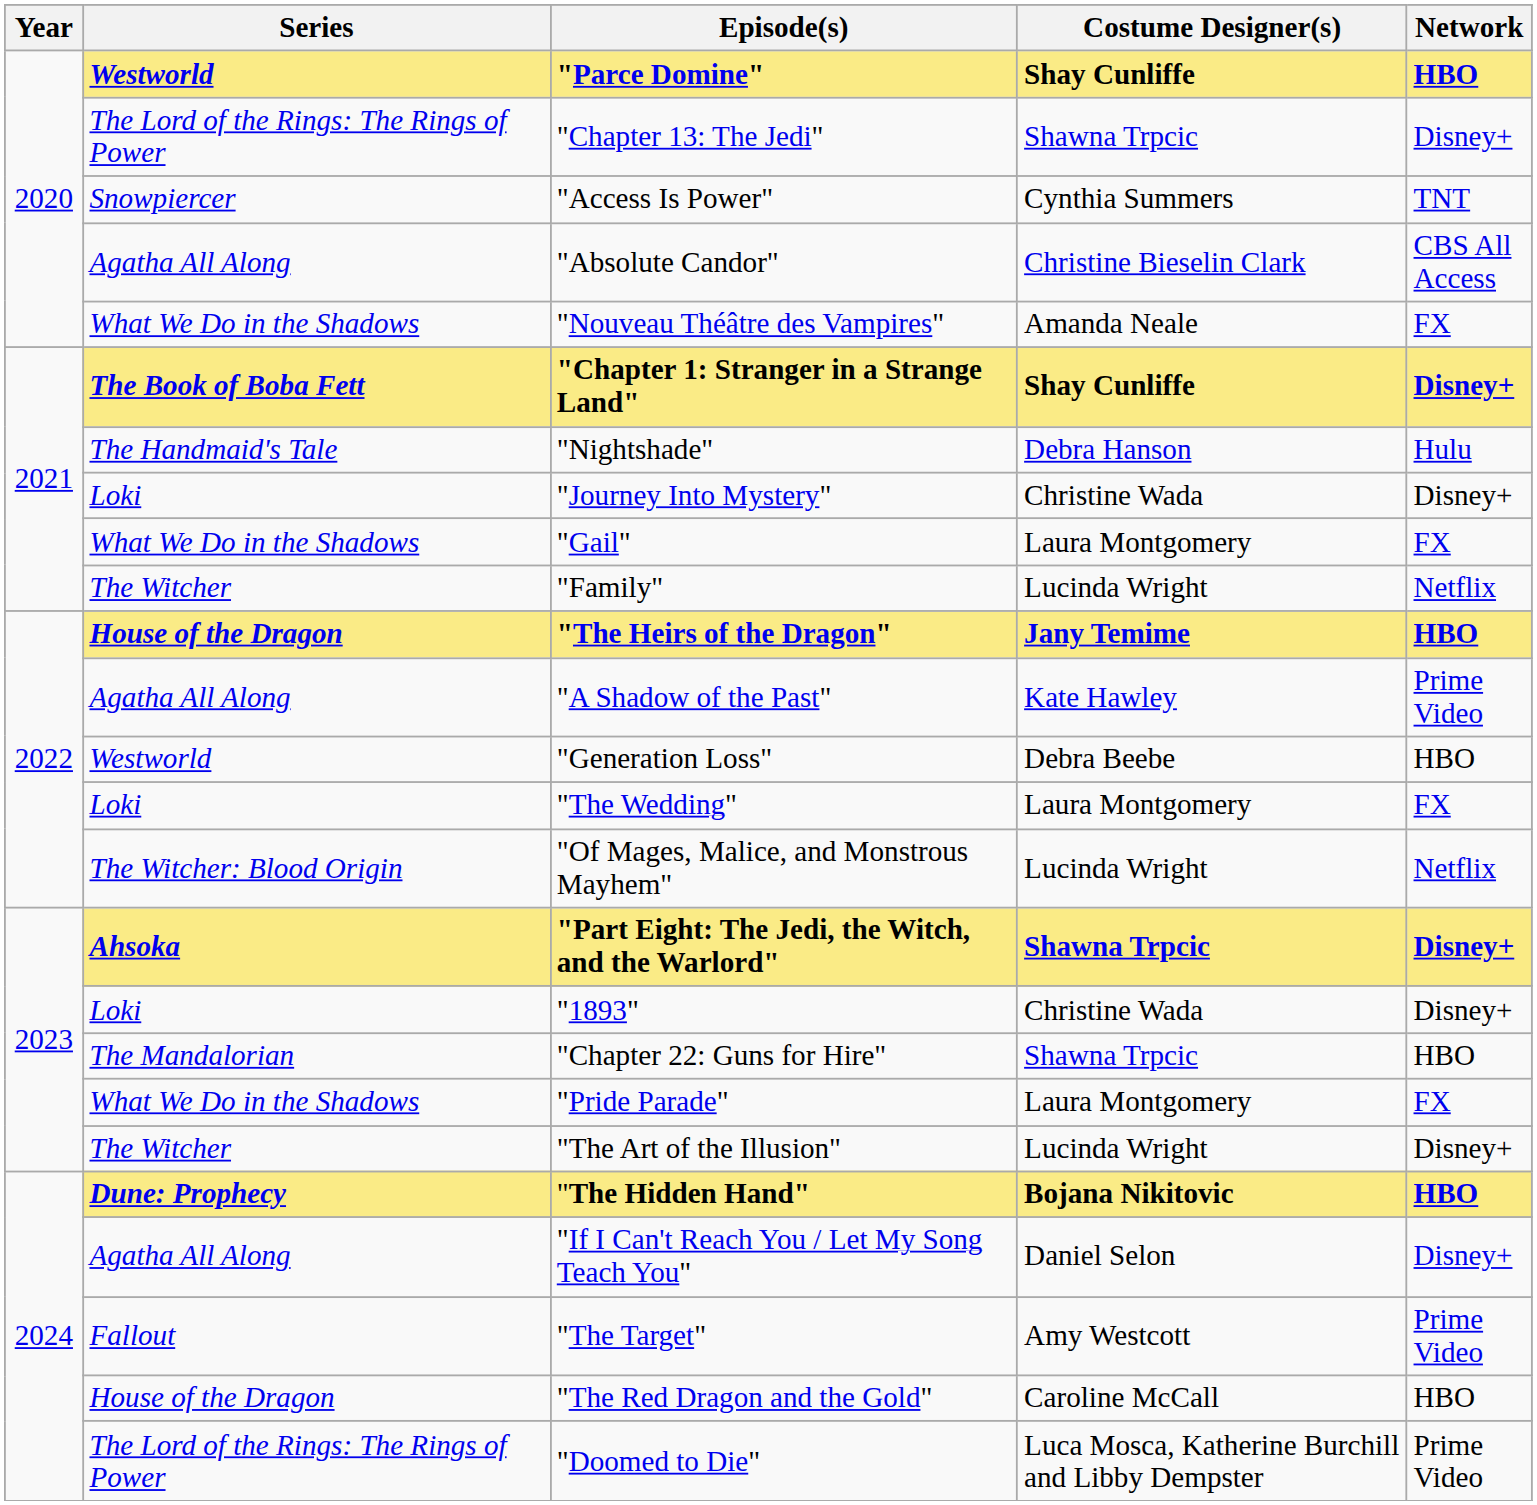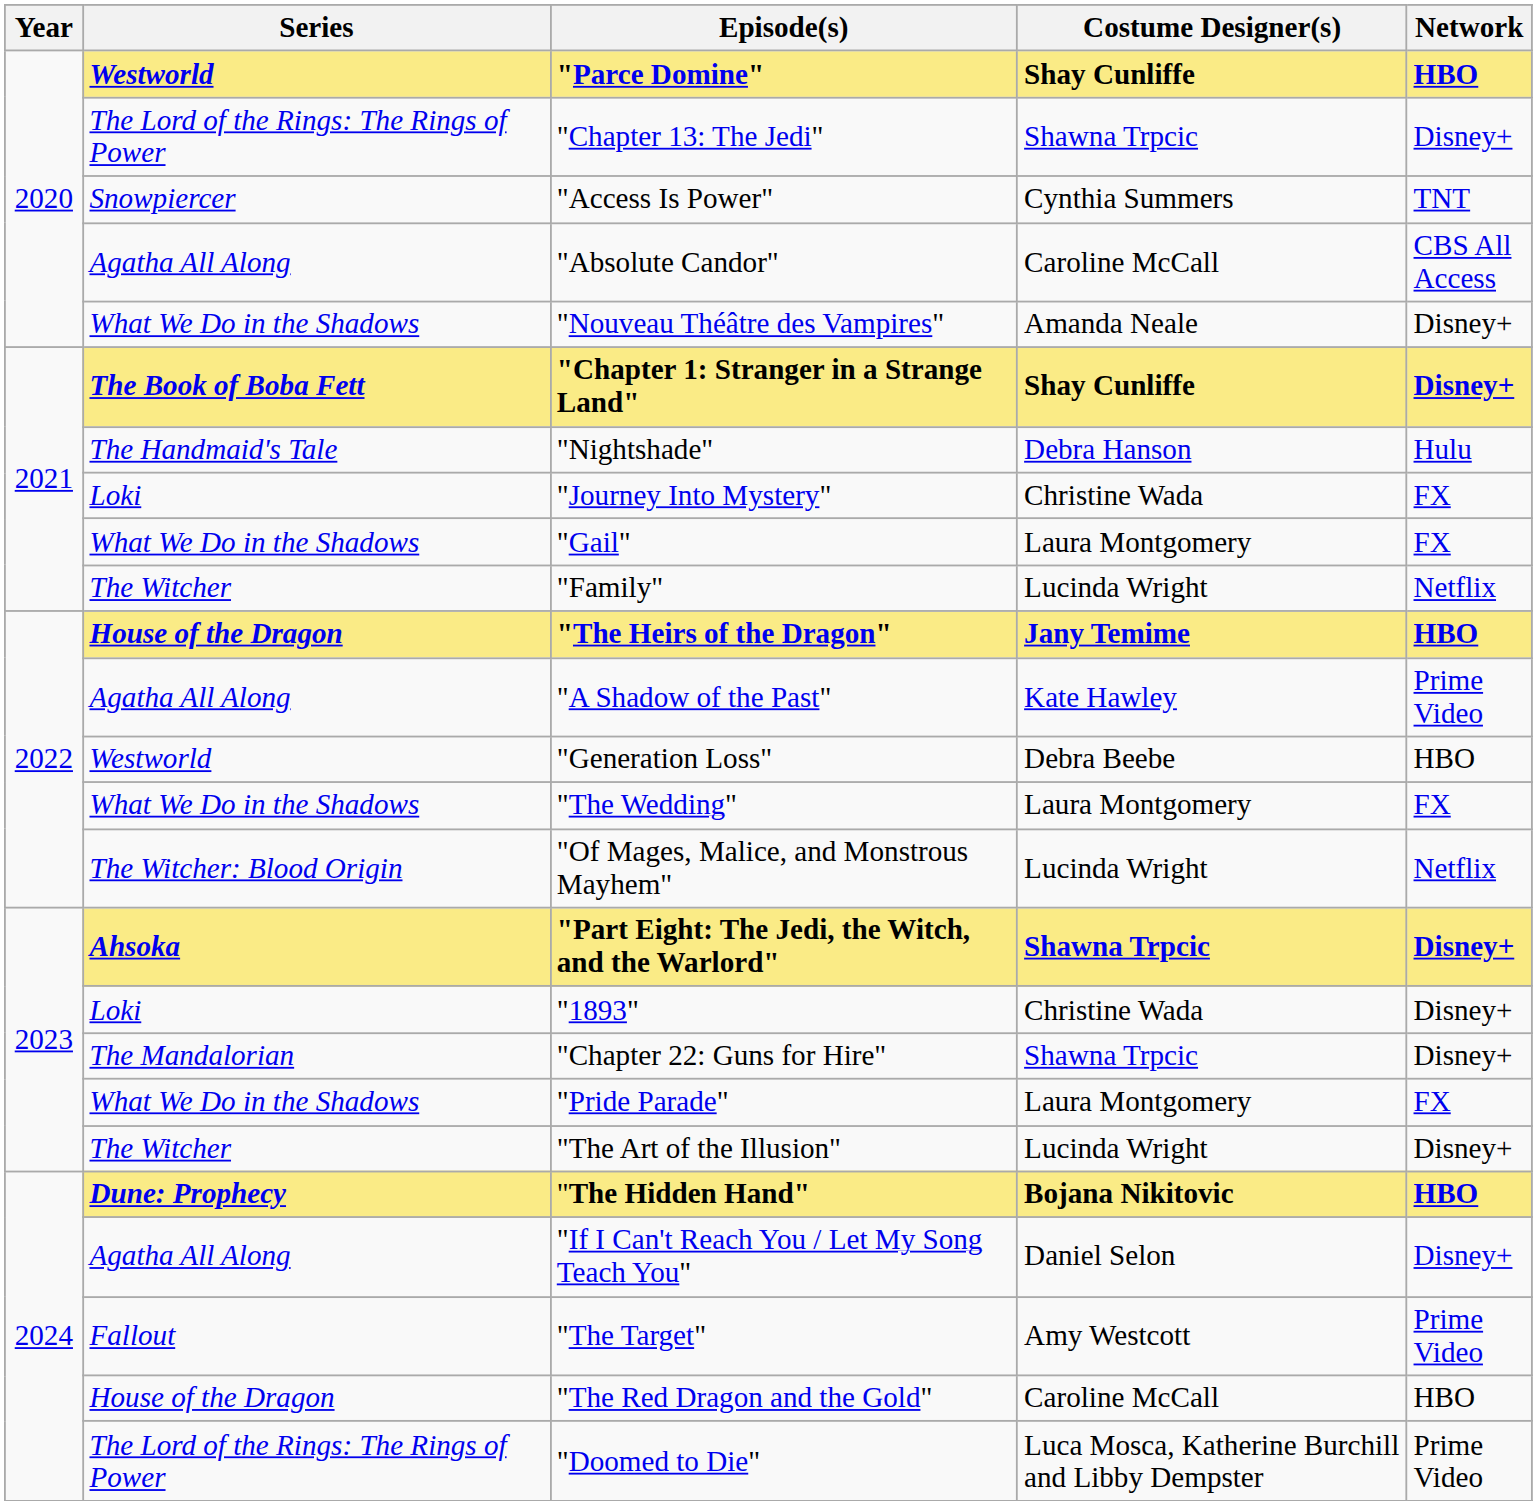 <table class="wikitable" width="95%" cellpadding="4">
 <tr>
 <th width="5%">Year</th>
 <th width="30%">Series</th>
 <th width="30%">Episode(s)</th>
 <th width="25%">Costume Designer(s)</th>
 <th width="8%">Network</th>
 </tr>
 <tr>
 <td rowspan="5" style="text-align:center;"><a href='#'>2020</a> <br></td>
 <td style="background:#FAEB86;"><strong><em><a href='#'>Westworld</a></em></strong></td>
 <td style="background:#FAEB86;"><strong>"<a href='#'>Parce Domine</a>"</strong></td>
 <td style="background:#FAEB86;"><strong>Shay Cunliffe</strong></td>
 <td style="background:#FAEB86;"><strong><a href='#'>HBO</a></strong></td>
 </tr>
 <tr>
 <td><em><a href='#'>The Lord of the Rings: The Rings of Power</a></em></td>
 <td>"<a href='#'>Chapter 13: The Jedi</a>"</td>
 <td><a href='#'>Shawna Trpcic</a></td>
 <td><a href='#'>Disney+</a></td>
 </tr>
 <tr>
 <td><em><a href='#'>Snowpiercer</a></em></td>
 <td>"Access Is Power"</td>
 <td>Cynthia Summers</td>
 <td><a href='#'>TNT</a></td>
 </tr>
 <tr>
 <td><em><a href='#'>Agatha All Along</a></em></td>
 <td>"Absolute Candor"</td>
-<td><a href='#'>Christine Bieselin Clark</a></td>
+<td>Caroline McCall</td>
 <td><a href='#'>CBS All Access</a></td>
 </tr>
 <tr>
 <td><em><a href='#'>What We Do in the Shadows</a></em></td>
 <td>"<a href='#'>Nouveau Théâtre des Vampires</a>"</td>
 <td>Amanda Neale</td>
-<td><a href='#'>FX</a></td>
+<td>Disney+</td>
 </tr>
 <tr>
 <td rowspan="5" style="text-align:center;"><a href='#'>2021</a><br></td>
 <td style="background:#FAEB86;"><strong><em><a href='#'>The Book of Boba Fett</a></em></strong></td>
 <td style="background:#FAEB86;"><strong>"Chapter 1: Stranger in a Strange Land"</strong></td>
 <td style="background:#FAEB86;"><strong>Shay Cunliffe</strong></td>
 <td style="background:#FAEB86;"><strong><a href='#'>Disney+</a></strong></td>
 </tr>
 <tr>
 <td><em><a href='#'>The Handmaid's Tale</a></em></td>
 <td>"Nightshade"</td>
 <td><a href='#'>Debra Hanson</a></td>
 <td><a href='#'>Hulu</a></td>
 </tr>
 <tr>
 <td><em><a href='#'>Loki</a></em></td>
 <td>"<a href='#'>Journey Into Mystery</a>"</td>
 <td>Christine Wada</td>
-<td>Disney+</td>
+<td><a href='#'>FX</a></td>
 </tr>
 <tr>
 <td><em><a href='#'>What We Do in the Shadows</a></em></td>
 <td>"<a href='#'>Gail</a>"</td>
 <td>Laura Montgomery</td>
 <td><a href='#'>FX</a></td>
 </tr>
 <tr>
 <td><em><a href='#'>The Witcher</a></em></td>
 <td>"Family"</td>
 <td>Lucinda Wright</td>
 <td><a href='#'>Netflix</a></td>
 </tr>
 <tr>
 <td rowspan="5" style="text-align:center;"><a href='#'>2022</a><br></td>
 <td style="background:#FAEB86;"><strong><em><a href='#'>House of the Dragon</a></em></strong></td>
 <td style="background:#FAEB86;"><strong>"<a href='#'>The Heirs of the Dragon</a>"</strong></td>
 <td style="background:#FAEB86;"><strong><a href='#'>Jany Temime</a></strong></td>
 <td style="background:#FAEB86;"><strong><a href='#'>HBO</a></strong></td>
 </tr>
 <tr>
 <td><em><a href='#'>Agatha All Along</a></em></td>
 <td>"<a href='#'>A Shadow of the Past</a>"</td>
 <td><a href='#'>Kate Hawley</a></td>
 <td><a href='#'>Prime Video</a></td>
 </tr>
 <tr>
 <td><em><a href='#'>Westworld</a></em></td>
 <td>"Generation Loss"</td>
 <td>Debra Beebe</td>
 <td>HBO</td>
 </tr>
 <tr>
-<td><em><a href='#'>Loki</a></em></td>
+<td><em><a href='#'>What We Do in the Shadows</a></em></td>
 <td>"<a href='#'>The Wedding</a>"</td>
 <td>Laura Montgomery</td>
 <td><a href='#'>FX</a></td>
 </tr>
 <tr>
 <td><em><a href='#'>The Witcher: Blood Origin</a></em></td>
 <td>"Of Mages, Malice, and Monstrous Mayhem"</td>
 <td>Lucinda Wright</td>
 <td><a href='#'>Netflix</a></td>
 </tr>
 <tr>
 <td rowspan="5" style="text-align:center;"><a href='#'>2023</a><br></td>
 <td style="background:#FAEB86;"><strong><em><a href='#'>Ahsoka</a></em></strong></td>
 <td style="background:#FAEB86;"><strong>"Part Eight: The Jedi, the Witch, and the Warlord"</strong></td>
 <td style="background:#FAEB86;"><strong><a href='#'>Shawna Trpcic</a></strong></td>
 <td style="background:#FAEB86;"><strong><a href='#'>Disney+</a></strong></td>
 </tr>
 <tr>
 <td><em><a href='#'>Loki</a></em></td>
 <td>"<a href='#'>1893</a>"</td>
 <td>Christine Wada</td>
 <td>Disney+</td>
 </tr>
 <tr>
 <td><em><a href='#'>The Mandalorian</a></em></td>
 <td>"Chapter 22: Guns for Hire"</td>
 <td><a href='#'>Shawna Trpcic</a></td>
-<td>HBO</td>
+<td>Disney+</td>
 </tr>
 <tr>
 <td><em><a href='#'>What We Do in the Shadows</a></em></td>
 <td>"<a href='#'>Pride Parade</a>"</td>
 <td>Laura Montgomery</td>
 <td><a href='#'>FX</a></td>
 </tr>
 <tr>
 <td><em><a href='#'>The Witcher</a></em></td>
 <td>"The Art of the Illusion"</td>
 <td>Lucinda Wright</td>
 <td>Disney+</td>
 </tr>
 <tr>
 <td rowspan="5" style="text-align:center;"><a href='#'>2024</a><br></td>
 <td style="background:#FAEB86;"><strong><em><a href='#'>Dune: Prophecy</a></em></strong></td>
 <td style="background:#FAEB86;">"<strong>The Hidden Hand"</strong></td>
 <td style="background:#FAEB86;"><strong>Bojana Nikitovic</strong></td>
 <td style="background:#FAEB86;"><strong><a href='#'>HBO</a></strong></td>
 </tr>
 <tr>
 <td><em><a href='#'>Agatha All Along</a></em></td>
 <td>"<a href='#'>If I Can't Reach You / Let My Song Teach You</a>"</td>
 <td>Daniel Selon</td>
 <td><a href='#'>Disney+</a></td>
 </tr>
 <tr>
 <td><em><a href='#'>Fallout</a></em></td>
 <td>"<a href='#'>The Target</a>"</td>
 <td>Amy Westcott</td>
 <td><a href='#'>Prime Video</a></td>
 </tr>
 <tr>
 <td><em><a href='#'>House of the Dragon</a></em></td>
 <td>"<a href='#'>The Red Dragon and the Gold</a>"</td>
 <td>Caroline McCall</td>
 <td>HBO</td>
 </tr>
 <tr>
 <td><em><a href='#'>The Lord of the Rings: The Rings of Power</a></em></td>
 <td>"<a href='#'>Doomed to Die</a>"</td>
 <td>Luca Mosca, Katherine Burchill and Libby Dempster</td>
 <td>Prime Video</td>
 </tr>
 <tr>
 </tr>
 </table>
